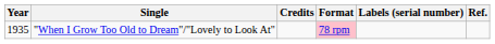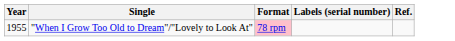 <table class="wikitable">
 <tr>
 <th>Year</th>
 <th>Single</th>
-<th>Credits</th>
 <th>Format</th>
 <th>Labels (serial number)</th>
 <th>Ref.</th>
 </tr>
 <tr>
-<td>1935</td>
+<td>1955</td>
 <td>"<a href='#'>When I Grow Too Old to Dream</a>"/"Lovely to Look At"</td>
-<td></td>
 <td style="background: pink;"><a href='#'>78 rpm</a></td>
 <td></td>
 <td></td>
 </tr>
 </table>
